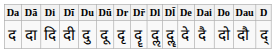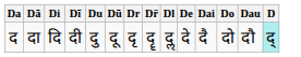 <table class="wikitable">
 <tr>
 <th>Da</th>
 <th>Dā</th>
 <th>Di</th>
 <th>Dī</th>
 <th>Du</th>
 <th>Dū</th>
 <th>Dr</th>
 <th>Dr̄</th>
 <th>Dl</th>
-<th>Dl̄</th>
 <th>De</th>
 <th>Dai</th>
 <th>Do</th>
 <th>Dau</th>
 <th>D</th>
 </tr>
 <tr style="font-size: 150%;">
 <td>द</td>
 <td>दा</td>
 <td>दि</td>
 <td>दी</td>
 <td>दु</td>
 <td>दू</td>
 <td>दृ</td>
 <td>दॄ</td>
 <td>दॢ</td>
-<td>दॣ</td>
 <td>दे</td>
 <td>दै</td>
 <td>दो</td>
 <td>दौ</td>
-<td>द्</td>
+<td style="background: paleturquoise;">द्</td>
 </tr>
 </table>
